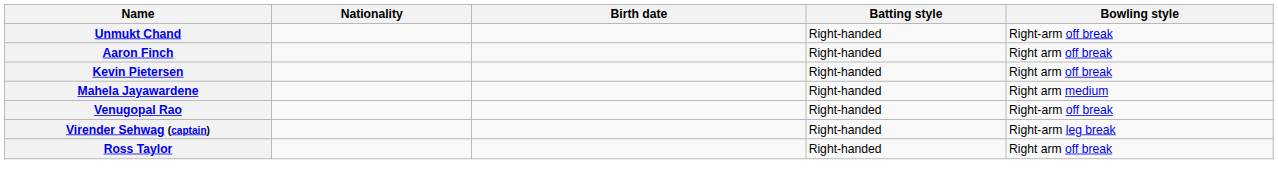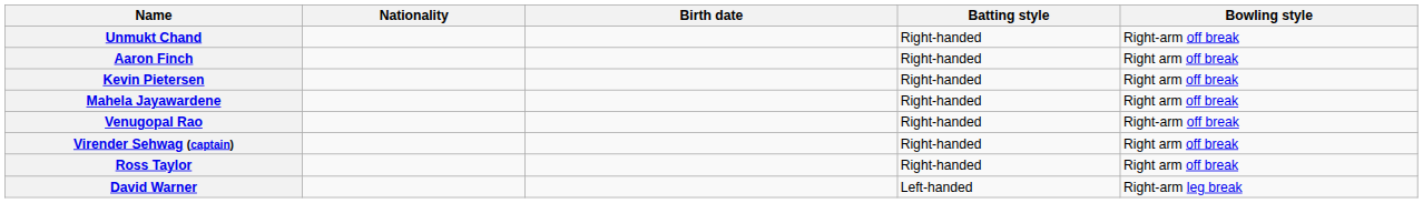 <table class="wikitable plainrowheaders" style="font-size:95%; width:80%;">
 <tr>
 <th scope="col" style="width:20%;">Name</th>
 <th scope="col" style="width:15%;">Nationality</th>
 <th scope="col" style="width:25%;">Birth date</th>
 <th scope="col" style="width:15%;">Batting style</th>
 <th scope="col" style="width:20%;">Bowling style</th>
 </tr>
 <tr>
 <th scope="row"><a href='#'>Unmukt Chand</a></th>
 <td></td>
 <td></td>
 <td>Right-handed</td>
 <td>Right-arm <a href='#'>off break</a></td>
 </tr>
 <tr>
 <th scope="row"><a href='#'>Aaron Finch</a></th>
 <td></td>
 <td></td>
 <td>Right-handed</td>
 <td>Right arm <a href='#'>off break</a></td>
 </tr>
 <tr>
 <th scope="row"><a href='#'>Kevin Pietersen</a></th>
 <td></td>
 <td></td>
 <td>Right-handed</td>
 <td>Right arm <a href='#'>off break</a></td>
 </tr>
 <tr>
 <th scope="row"><a href='#'>Mahela Jayawardene</a></th>
 <td></td>
 <td></td>
 <td>Right-handed</td>
-<td>Right arm <a href='#'>medium</a></td>
+<td>Right arm <a href='#'>off break</a></td>
 </tr>
 <tr>
 <th scope="row"><a href='#'>Venugopal Rao</a></th>
 <td></td>
 <td></td>
 <td>Right-handed</td>
 <td>Right-arm <a href='#'>off break</a></td>
 </tr>
 <tr>
 <th scope="row"><a href='#'>Virender Sehwag</a> <small>(<a href='#'>captain</a>)</small></th>
 <td></td>
 <td></td>
 <td>Right-handed</td>
-<td>Right-arm <a href='#'>leg break</a></td>
+<td>Right arm <a href='#'>off break</a></td>
 </tr>
 <tr>
 <th scope="row"><a href='#'>Ross Taylor</a></th>
 <td></td>
 <td></td>
 <td>Right-handed</td>
 <td>Right arm <a href='#'>off break</a></td>
 </tr>
+<tr>
+<th scope="row"><a href='#'>David Warner</a></th>
+<td></td>
+<td></td>
+<td>Left-handed</td>
+<td>Right-arm <a href='#'>leg break</a></td>
+</tr>
 </table>
